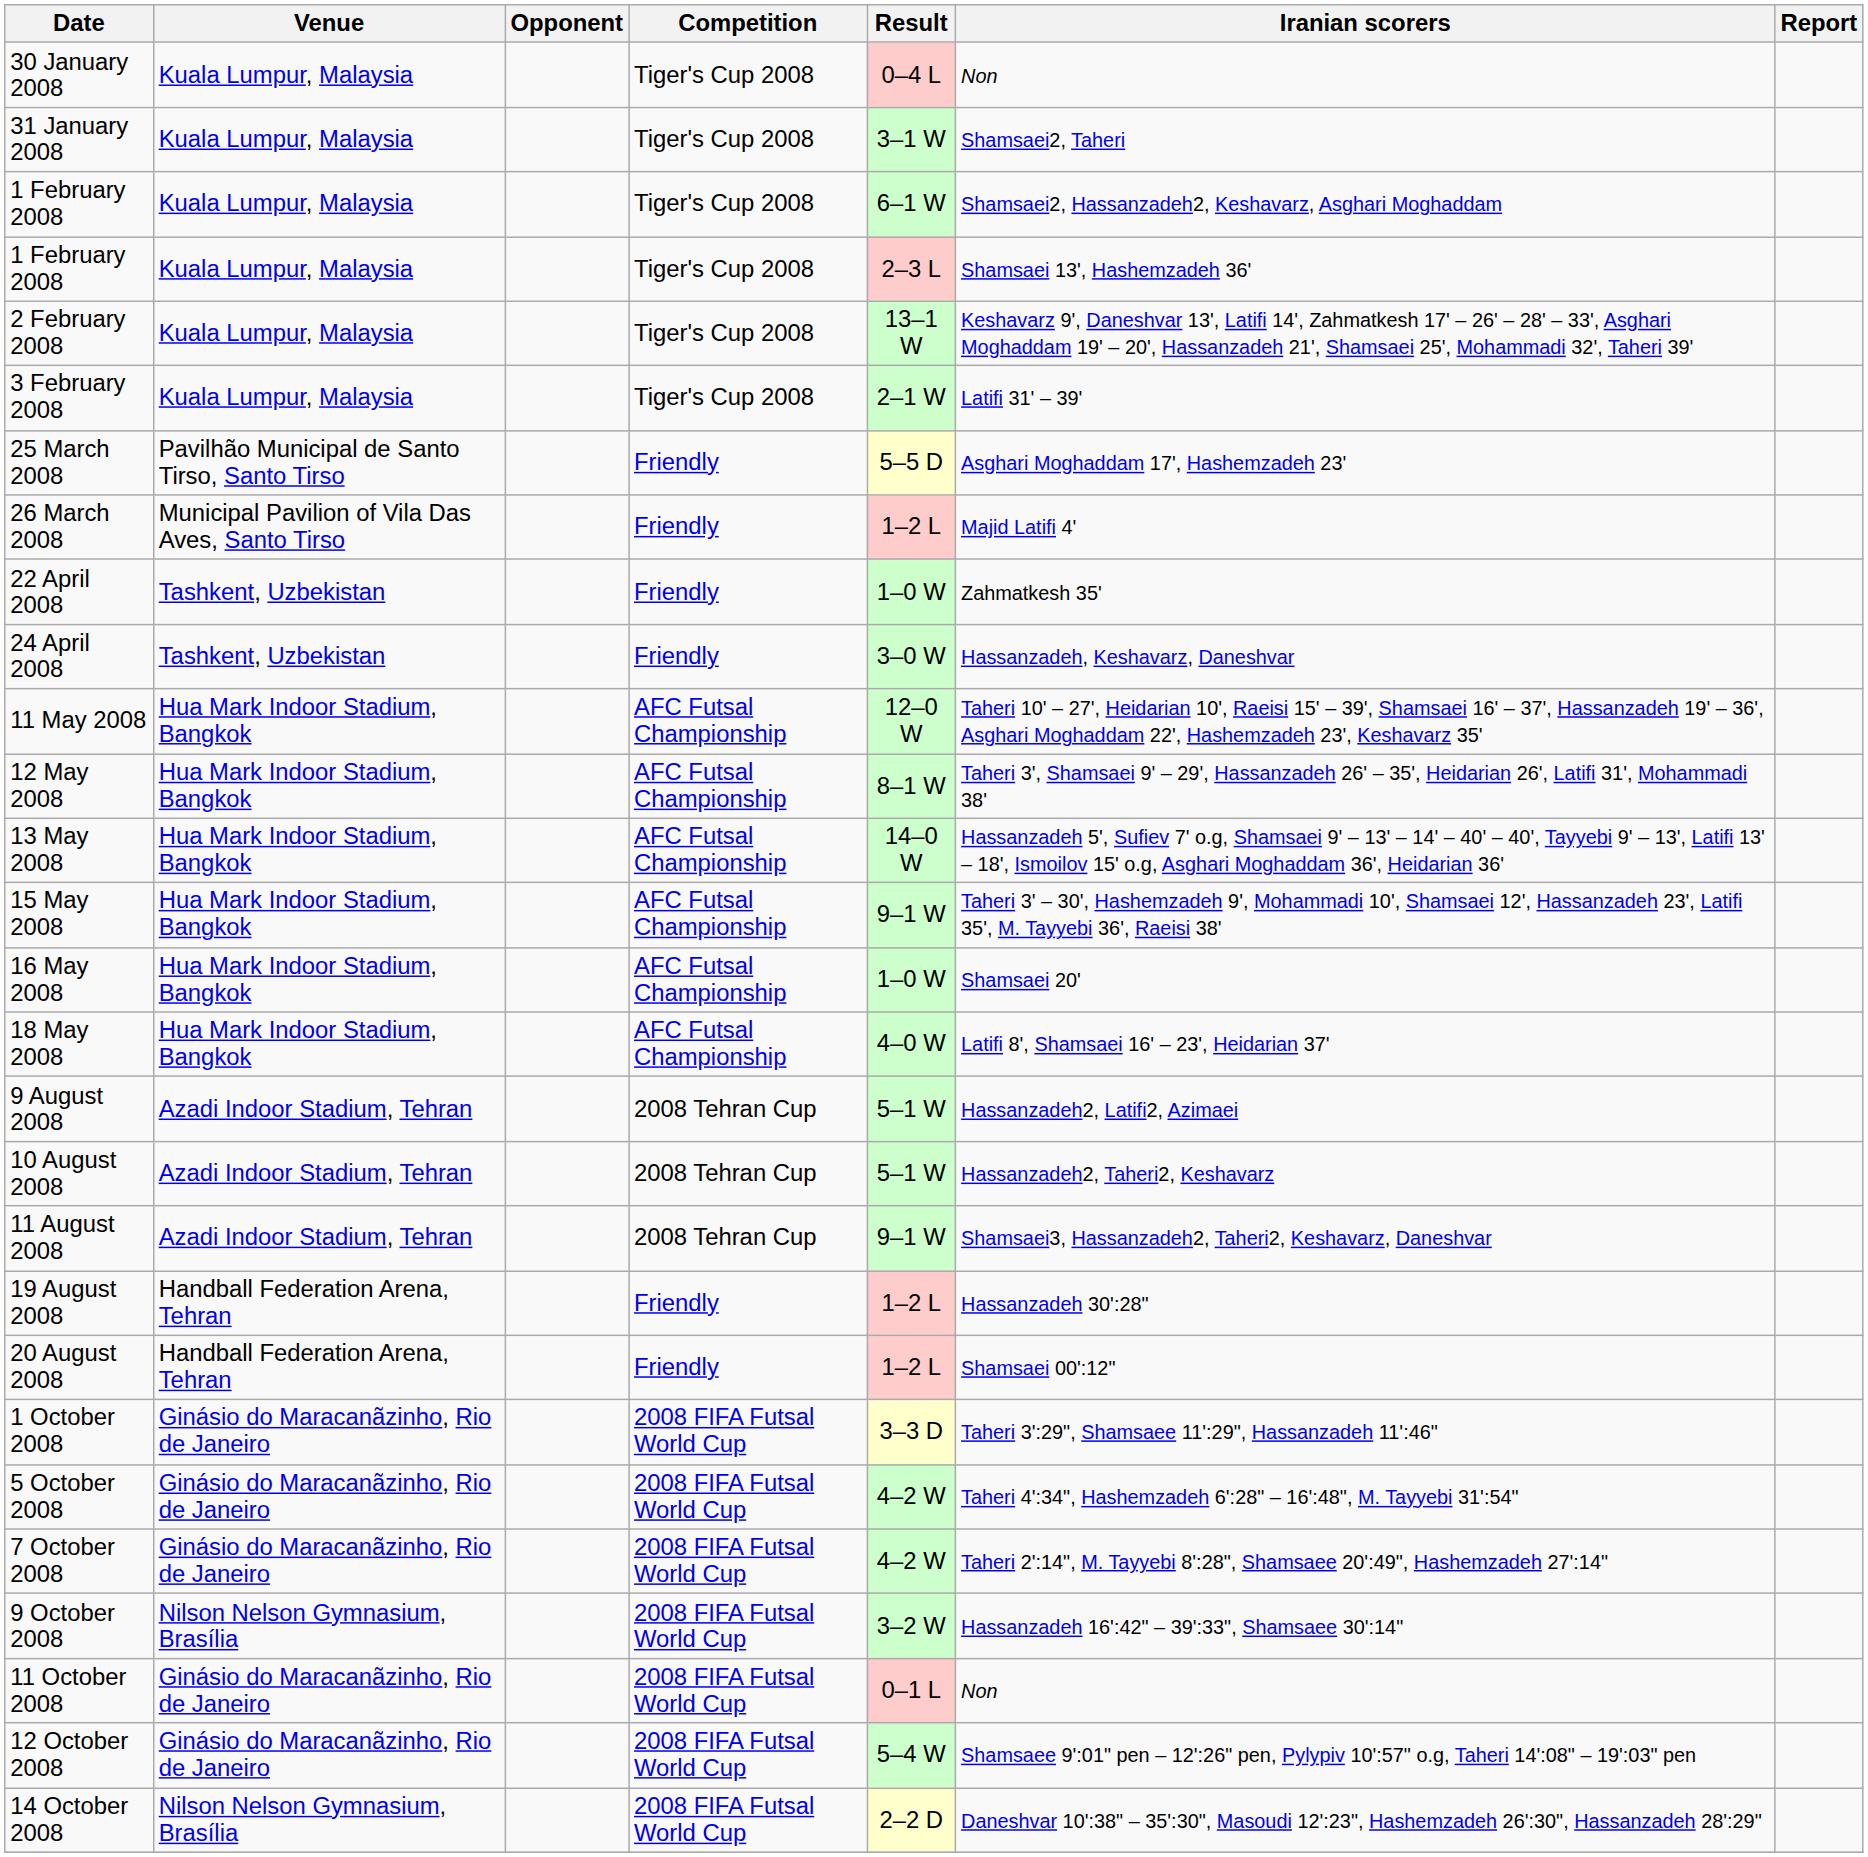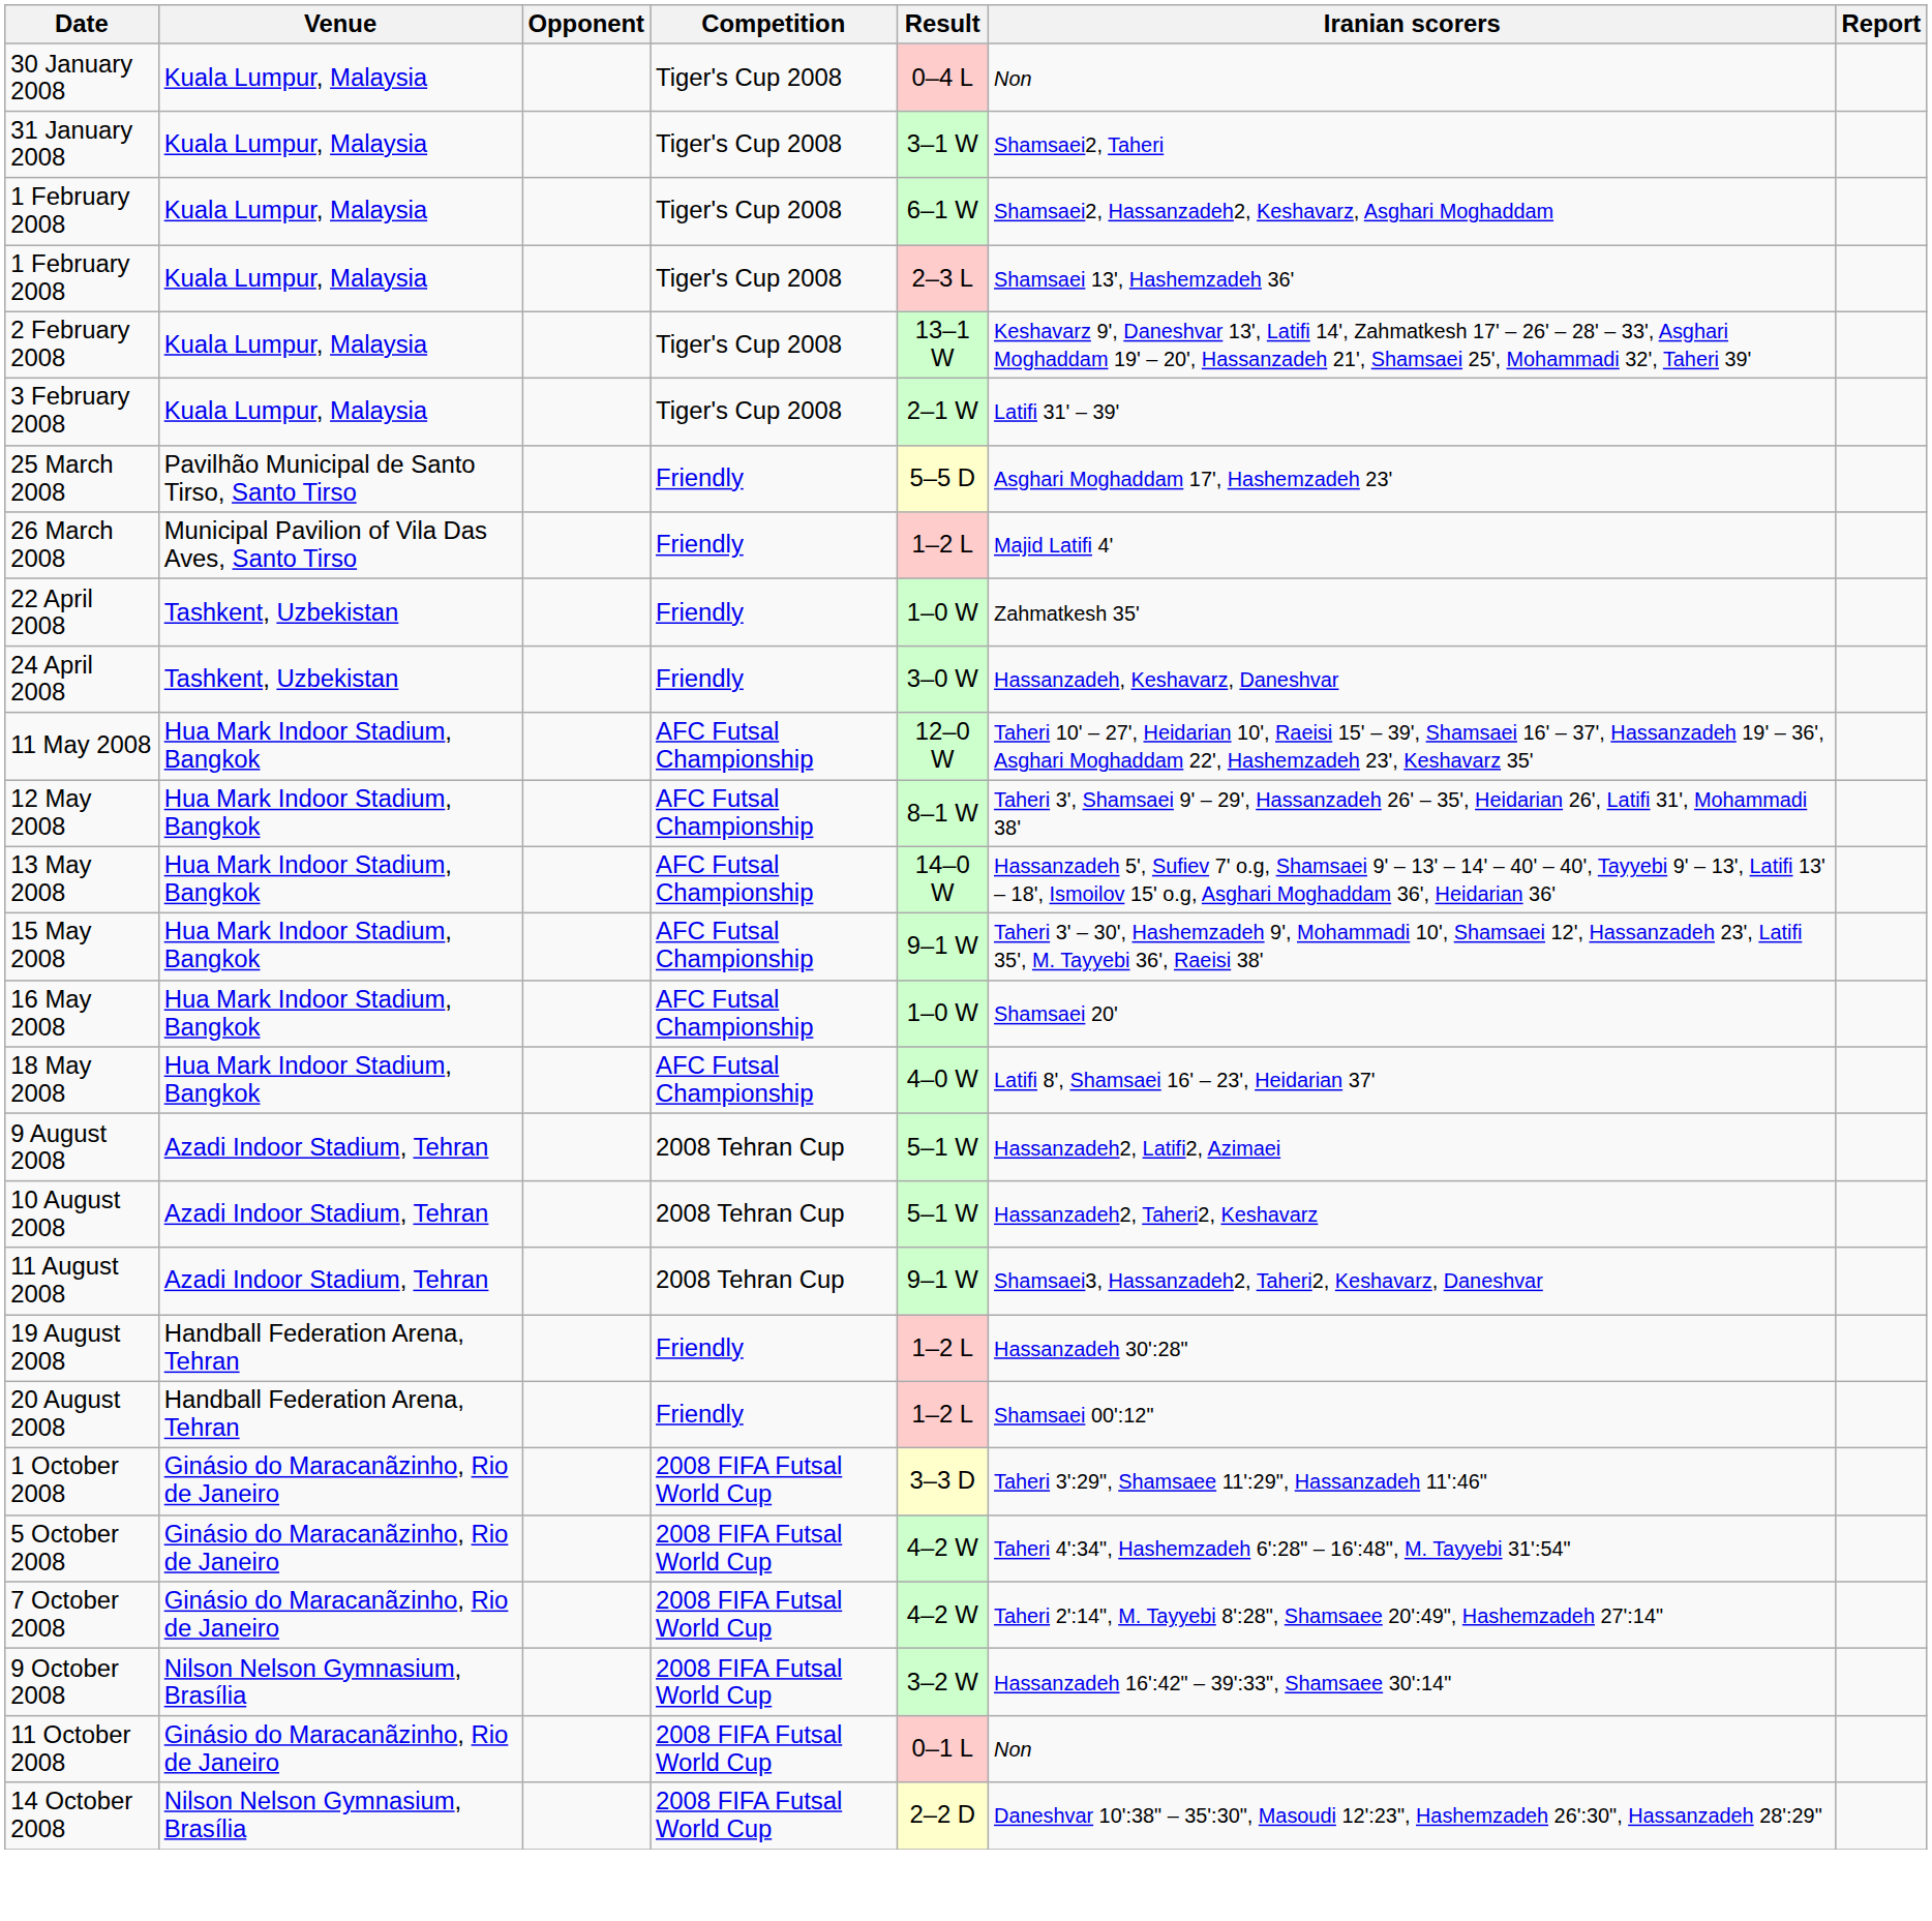 <table class="wikitable">
 <tr>
 <th>Date</th>
 <th>Venue</th>
 <th>Opponent</th>
 <th>Competition</th>
 <th>Result</th>
 <th>Iranian scorers</th>
 <th>Report</th>
 </tr>
 <tr>
 <td>30 January 2008</td>
 <td> <a href='#'>Kuala Lumpur</a>, <a href='#'>Malaysia</a></td>
 <td></td>
 <td>Tiger's Cup 2008</td>
 <td bgcolor=#FFCCCC align=center>0–4 L</td>
 <td><small> <em>Non</em> </small></td>
 <td align=center></td>
 </tr>
 <tr>
 <td>31 January 2008</td>
 <td> <a href='#'>Kuala Lumpur</a>, <a href='#'>Malaysia</a></td>
 <td></td>
 <td>Tiger's Cup 2008</td>
 <td bgcolor=#ccffcc align=center>3–1 W</td>
 <td><small> <a href='#'>Shamsaei</a>2, <a href='#'>Taheri</a> </small></td>
 <td align=center></td>
 </tr>
 <tr>
 <td>1 February 2008</td>
 <td> <a href='#'>Kuala Lumpur</a>, <a href='#'>Malaysia</a></td>
 <td></td>
 <td>Tiger's Cup 2008</td>
 <td bgcolor=#ccffcc align=center>6–1 W</td>
 <td><small> <a href='#'>Shamsaei</a>2, <a href='#'>Hassanzadeh</a>2, <a href='#'>Keshavarz</a>, <a href='#'>Asghari Moghaddam</a> </small></td>
 <td align=center></td>
 </tr>
 <tr>
 <td>1 February 2008</td>
 <td> <a href='#'>Kuala Lumpur</a>, <a href='#'>Malaysia</a></td>
 <td></td>
 <td>Tiger's Cup 2008</td>
 <td bgcolor=#FFCCCC align=center>2–3 L</td>
 <td><small> <a href='#'>Shamsaei</a> 13', <a href='#'>Hashemzadeh</a> 36' </small></td>
 <td align=center></td>
 </tr>
 <tr>
 <td>2 February 2008</td>
 <td> <a href='#'>Kuala Lumpur</a>, <a href='#'>Malaysia</a></td>
 <td></td>
 <td>Tiger's Cup 2008</td>
 <td bgcolor=#ccffcc align=center>13–1 W</td>
 <td><small> <a href='#'>Keshavarz</a> 9', <a href='#'>Daneshvar</a> 13', <a href='#'>Latifi</a> 14', Zahmatkesh 17' – 26' – 28' – 33', <a href='#'>Asghari Moghaddam</a> 19' – 20', <a href='#'>Hassanzadeh</a> 21', <a href='#'>Shamsaei</a> 25', <a href='#'>Mohammadi</a> 32', <a href='#'>Taheri</a> 39' </small></td>
 <td align=center></td>
 </tr>
 <tr>
 <td>3 February 2008</td>
 <td> <a href='#'>Kuala Lumpur</a>, <a href='#'>Malaysia</a></td>
 <td></td>
 <td>Tiger's Cup 2008</td>
 <td bgcolor=#ccffcc align=center>2–1 W</td>
 <td><small> <a href='#'>Latifi</a> 31' – 39'</small></td>
 <td align=center></td>
 </tr>
 <tr>
 <td>25 March 2008</td>
 <td> Pavilhão Municipal de Santo Tirso, <a href='#'>Santo Tirso</a></td>
 <td></td>
 <td><a href='#'>Friendly</a></td>
 <td bgcolor=#FFFFCC align=center>5–5 D</td>
 <td><small> <a href='#'>Asghari Moghaddam</a> 17', <a href='#'>Hashemzadeh</a> 23' </small></td>
 <td align=center></td>
 </tr>
 <tr>
 <td>26 March 2008</td>
 <td> Municipal Pavilion of Vila Das Aves, <a href='#'>Santo Tirso</a></td>
 <td></td>
 <td><a href='#'>Friendly</a></td>
 <td bgcolor=#FFCCCC align=center>1–2 L</td>
 <td><small> <a href='#'>Majid Latifi</a> 4'</small></td>
 <td align=center></td>
 </tr>
 <tr>
 <td>22 April 2008</td>
 <td> <a href='#'>Tashkent</a>, <a href='#'>Uzbekistan</a></td>
 <td></td>
 <td><a href='#'>Friendly</a></td>
 <td bgcolor=#ccffcc align=center>1–0 W</td>
 <td><small> Zahmatkesh 35'</small></td>
 <td align=center></td>
 </tr>
 <tr>
 <td>24 April 2008</td>
 <td> <a href='#'>Tashkent</a>, <a href='#'>Uzbekistan</a></td>
 <td></td>
 <td><a href='#'>Friendly</a></td>
 <td bgcolor=#ccffcc align=center>3–0 W</td>
 <td><small> <a href='#'>Hassanzadeh</a>, <a href='#'>Keshavarz</a>, <a href='#'>Daneshvar</a> </small></td>
 <td align=center></td>
 </tr>
 <tr>
 <td>11 May 2008</td>
 <td> <a href='#'>Hua Mark Indoor Stadium</a>, <a href='#'>Bangkok</a></td>
 <td></td>
 <td><a href='#'>AFC Futsal Championship</a></td>
 <td bgcolor=#ccffcc align=center>12–0 W</td>
 <td><small> <a href='#'>Taheri</a> 10' – 27', <a href='#'>Heidarian</a> 10', <a href='#'>Raeisi</a> 15' – 39', <a href='#'>Shamsaei</a> 16' – 37', <a href='#'>Hassanzadeh</a> 19' – 36', <a href='#'>Asghari Moghaddam</a> 22', <a href='#'>Hashemzadeh</a> 23', <a href='#'>Keshavarz</a> 35'</small></td>
 <td align=center></td>
 </tr>
 <tr>
 <td>12 May 2008</td>
 <td> <a href='#'>Hua Mark Indoor Stadium</a>, <a href='#'>Bangkok</a></td>
 <td></td>
 <td><a href='#'>AFC Futsal Championship</a></td>
 <td bgcolor=#ccffcc align=center>8–1 W</td>
 <td><small> <a href='#'>Taheri</a> 3', <a href='#'>Shamsaei</a> 9' – 29', <a href='#'>Hassanzadeh</a> 26' – 35', <a href='#'>Heidarian</a> 26', <a href='#'>Latifi</a> 31', <a href='#'>Mohammadi</a> 38'</small></td>
 <td align=center></td>
 </tr>
 <tr>
 <td>13 May 2008</td>
 <td> <a href='#'>Hua Mark Indoor Stadium</a>, <a href='#'>Bangkok</a></td>
 <td></td>
 <td><a href='#'>AFC Futsal Championship</a></td>
 <td bgcolor=#ccffcc align=center>14–0 W</td>
 <td><small> <a href='#'>Hassanzadeh</a> 5', <a href='#'>Sufiev</a> 7' o.g, <a href='#'>Shamsaei</a> 9' – 13' – 14' – 40' – 40', <a href='#'>Tayyebi</a> 9' – 13', <a href='#'>Latifi</a> 13' – 18', <a href='#'>Ismoilov</a> 15' o.g, <a href='#'>Asghari Moghaddam</a> 36', <a href='#'>Heidarian</a> 36'</small></td>
 <td align=center></td>
 </tr>
 <tr>
 <td>15 May 2008</td>
 <td> <a href='#'>Hua Mark Indoor Stadium</a>, <a href='#'>Bangkok</a></td>
 <td></td>
 <td><a href='#'>AFC Futsal Championship</a></td>
 <td bgcolor=#ccffcc align=center>9–1 W</td>
 <td><small> <a href='#'>Taheri</a> 3' – 30', <a href='#'>Hashemzadeh</a> 9', <a href='#'>Mohammadi</a> 10', <a href='#'>Shamsaei</a> 12', <a href='#'>Hassanzadeh</a> 23', <a href='#'>Latifi</a> 35', <a href='#'>M. Tayyebi</a> 36', <a href='#'>Raeisi</a> 38'</small></td>
 <td align=center></td>
 </tr>
 <tr>
 <td>16 May 2008</td>
 <td> <a href='#'>Hua Mark Indoor Stadium</a>, <a href='#'>Bangkok</a></td>
 <td></td>
 <td><a href='#'>AFC Futsal Championship</a></td>
 <td bgcolor=#ccffcc align=center>1–0 W</td>
 <td><small> <a href='#'>Shamsaei</a> 20'</small></td>
 <td align=center></td>
 </tr>
 <tr>
 <td>18 May 2008</td>
 <td> <a href='#'>Hua Mark Indoor Stadium</a>, <a href='#'>Bangkok</a></td>
 <td></td>
 <td><a href='#'>AFC Futsal Championship</a></td>
 <td bgcolor=#ccffcc align=center>4–0 W</td>
 <td><small> <a href='#'>Latifi</a> 8', <a href='#'>Shamsaei</a> 16' – 23', <a href='#'>Heidarian</a> 37'</small></td>
 <td align=center></td>
 </tr>
 <tr>
 <td>9 August 2008</td>
 <td> <a href='#'>Azadi Indoor Stadium</a>, <a href='#'>Tehran</a></td>
 <td></td>
 <td>2008 Tehran Cup</td>
 <td bgcolor=#ccffcc align=center>5–1 W</td>
 <td><small> <a href='#'>Hassanzadeh</a>2, <a href='#'>Latifi</a>2, <a href='#'>Azimaei</a> </small></td>
 <td align=center></td>
 </tr>
 <tr>
 <td>10 August 2008</td>
 <td> <a href='#'>Azadi Indoor Stadium</a>, <a href='#'>Tehran</a></td>
 <td></td>
 <td>2008 Tehran Cup</td>
 <td bgcolor=#ccffcc align=center>5–1 W</td>
 <td><small> <a href='#'>Hassanzadeh</a>2, <a href='#'>Taheri</a>2, <a href='#'>Keshavarz</a> </small></td>
 <td align=center></td>
 </tr>
 <tr>
 <td>11 August 2008</td>
 <td> <a href='#'>Azadi Indoor Stadium</a>, <a href='#'>Tehran</a></td>
 <td></td>
 <td>2008 Tehran Cup</td>
 <td bgcolor=#ccffcc align=center>9–1 W</td>
 <td><small> <a href='#'>Shamsaei</a>3, <a href='#'>Hassanzadeh</a>2, <a href='#'>Taheri</a>2, <a href='#'>Keshavarz</a>, <a href='#'>Daneshvar</a> </small></td>
 <td align=center></td>
 </tr>
 <tr>
 <td>19 August 2008</td>
 <td> Handball Federation Arena, <a href='#'>Tehran</a></td>
 <td></td>
 <td><a href='#'>Friendly</a></td>
 <td bgcolor=#FFCCCC align=center>1–2 L</td>
 <td><small> <a href='#'>Hassanzadeh</a> 30':28" </small></td>
 <td align=center></td>
 </tr>
 <tr>
 <td>20 August 2008</td>
 <td> Handball Federation Arena, <a href='#'>Tehran</a></td>
 <td></td>
 <td><a href='#'>Friendly</a></td>
 <td bgcolor=#FFCCCC align=center>1–2 L</td>
 <td><small> <a href='#'>Shamsaei</a> 00':12" </small></td>
 <td align=center></td>
 </tr>
 <tr>
 <td>1 October 2008</td>
 <td> <a href='#'>Ginásio do Maracanãzinho</a>, <a href='#'>Rio de Janeiro</a></td>
 <td></td>
 <td><a href='#'>2008 FIFA Futsal World Cup</a></td>
 <td bgcolor=#FFFFCC align=center>3–3 D</td>
 <td><small> <a href='#'>Taheri</a> 3':29", <a href='#'>Shamsaee</a> 11':29", <a href='#'>Hassanzadeh</a> 11':46" </small></td>
 <td align=center></td>
 </tr>
 <tr>
 <td>5 October 2008</td>
 <td> <a href='#'>Ginásio do Maracanãzinho</a>, <a href='#'>Rio de Janeiro</a></td>
 <td></td>
 <td><a href='#'>2008 FIFA Futsal World Cup</a></td>
 <td bgcolor=#ccffcc align=center>4–2 W</td>
 <td><small> <a href='#'>Taheri</a> 4':34", <a href='#'>Hashemzadeh</a> 6':28" – 16':48", <a href='#'>M. Tayyebi</a> 31':54" </small></td>
 <td align=center></td>
 </tr>
 <tr>
 <td>7 October 2008</td>
 <td> <a href='#'>Ginásio do Maracanãzinho</a>, <a href='#'>Rio de Janeiro</a></td>
 <td></td>
 <td><a href='#'>2008 FIFA Futsal World Cup</a></td>
 <td bgcolor=#ccffcc align=center>4–2 W</td>
 <td><small> <a href='#'>Taheri</a> 2':14", <a href='#'>M. Tayyebi</a> 8':28", <a href='#'>Shamsaee</a> 20':49", <a href='#'>Hashemzadeh</a> 27':14" </small></td>
 <td align=center></td>
 </tr>
 <tr>
 <td>9 October 2008</td>
 <td> <a href='#'>Nilson Nelson Gymnasium</a>, <a href='#'>Brasília</a></td>
 <td></td>
 <td><a href='#'>2008 FIFA Futsal World Cup</a></td>
 <td bgcolor=#ccffcc align=center>3–2 W</td>
 <td><small> <a href='#'>Hassanzadeh</a> 16':42" – 39':33", <a href='#'>Shamsaee</a> 30':14" </small></td>
 <td align=center></td>
 </tr>
 <tr>
 <td>11 October 2008</td>
 <td> <a href='#'>Ginásio do Maracanãzinho</a>, <a href='#'>Rio de Janeiro</a></td>
 <td></td>
 <td><a href='#'>2008 FIFA Futsal World Cup</a></td>
 <td bgcolor=#FFCCCC align=center>0–1 L</td>
 <td><small> <em>Non</em> </small></td>
 <td align=center></td>
 </tr>
 <tr>
-<td>12 October 2008</td>
-<td> <a href='#'>Ginásio do Maracanãzinho</a>, <a href='#'>Rio de Janeiro</a></td>
-<td></td>
-<td><a href='#'>2008 FIFA Futsal World Cup</a></td>
-<td bgcolor=#ccffcc align=center>5–4 W</td>
-<td><small> <a href='#'>Shamsaee</a> 9':01" pen – 12':26" pen, <a href='#'>Pylypiv</a> 10':57" o.g, <a href='#'>Taheri</a> 14':08" – 19':03" pen </small></td>
-<td align=center></td>
-</tr>
-<tr>
 <td>14 October 2008</td>
 <td> <a href='#'>Nilson Nelson Gymnasium</a>, <a href='#'>Brasília</a></td>
 <td></td>
 <td><a href='#'>2008 FIFA Futsal World Cup</a></td>
 <td bgcolor=#FFFFCC align=center>2–2 D</td>
 <td><small> <a href='#'>Daneshvar</a> 10':38" – 35':30", <a href='#'>Masoudi</a> 12':23", <a href='#'>Hashemzadeh</a> 26':30", <a href='#'>Hassanzadeh</a> 28':29"</small></td>
 <td align=center></td>
 </tr>
 <tr>
 </tr>
 </table>
